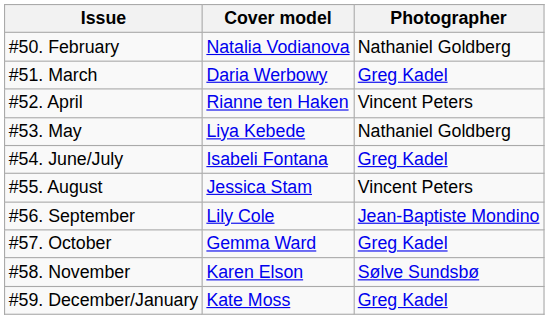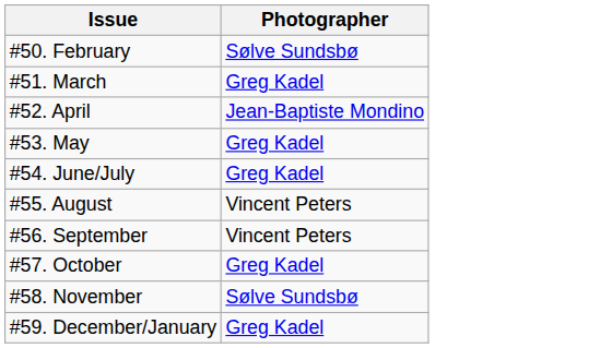 <table class="sortable wikitable">
 <tr>
 <th>Issue</th>
-<th>Cover model</th>
 <th>Photographer</th>
 </tr>
 <tr>
 <td>#50. February</td>
-<td><a href='#'>Natalia Vodianova</a></td>
-<td>Nathaniel Goldberg</td>
+<td><a href='#'>Sølve Sundsbø</a></td>
 </tr>
 <tr>
 <td>#51. March</td>
-<td><a href='#'>Daria Werbowy</a></td>
 <td><a href='#'>Greg Kadel</a></td>
 </tr>
 <tr>
 <td>#52. April</td>
-<td><a href='#'>Rianne ten Haken</a></td>
-<td>Vincent Peters</td>
+<td><a href='#'>Jean-Baptiste Mondino</a></td>
 </tr>
 <tr>
 <td>#53. May</td>
-<td><a href='#'>Liya Kebede</a></td>
-<td>Nathaniel Goldberg</td>
+<td><a href='#'>Greg Kadel</a></td>
 </tr>
 <tr>
 <td>#54. June/July</td>
-<td><a href='#'>Isabeli Fontana</a></td>
 <td><a href='#'>Greg Kadel</a></td>
 </tr>
 <tr>
 <td>#55. August</td>
-<td><a href='#'>Jessica Stam</a></td>
 <td>Vincent Peters</td>
 </tr>
 <tr>
 <td>#56. September</td>
-<td><a href='#'>Lily Cole</a></td>
-<td><a href='#'>Jean-Baptiste Mondino</a></td>
+<td>Vincent Peters</td>
 </tr>
 <tr>
 <td>#57. October</td>
-<td><a href='#'>Gemma Ward</a></td>
 <td><a href='#'>Greg Kadel</a></td>
 </tr>
 <tr>
 <td>#58. November</td>
-<td><a href='#'>Karen Elson</a></td>
 <td><a href='#'>Sølve Sundsbø</a></td>
 </tr>
 <tr>
 <td>#59. December/January</td>
-<td><a href='#'>Kate Moss</a></td>
 <td><a href='#'>Greg Kadel</a></td>
 </tr>
 </table>
